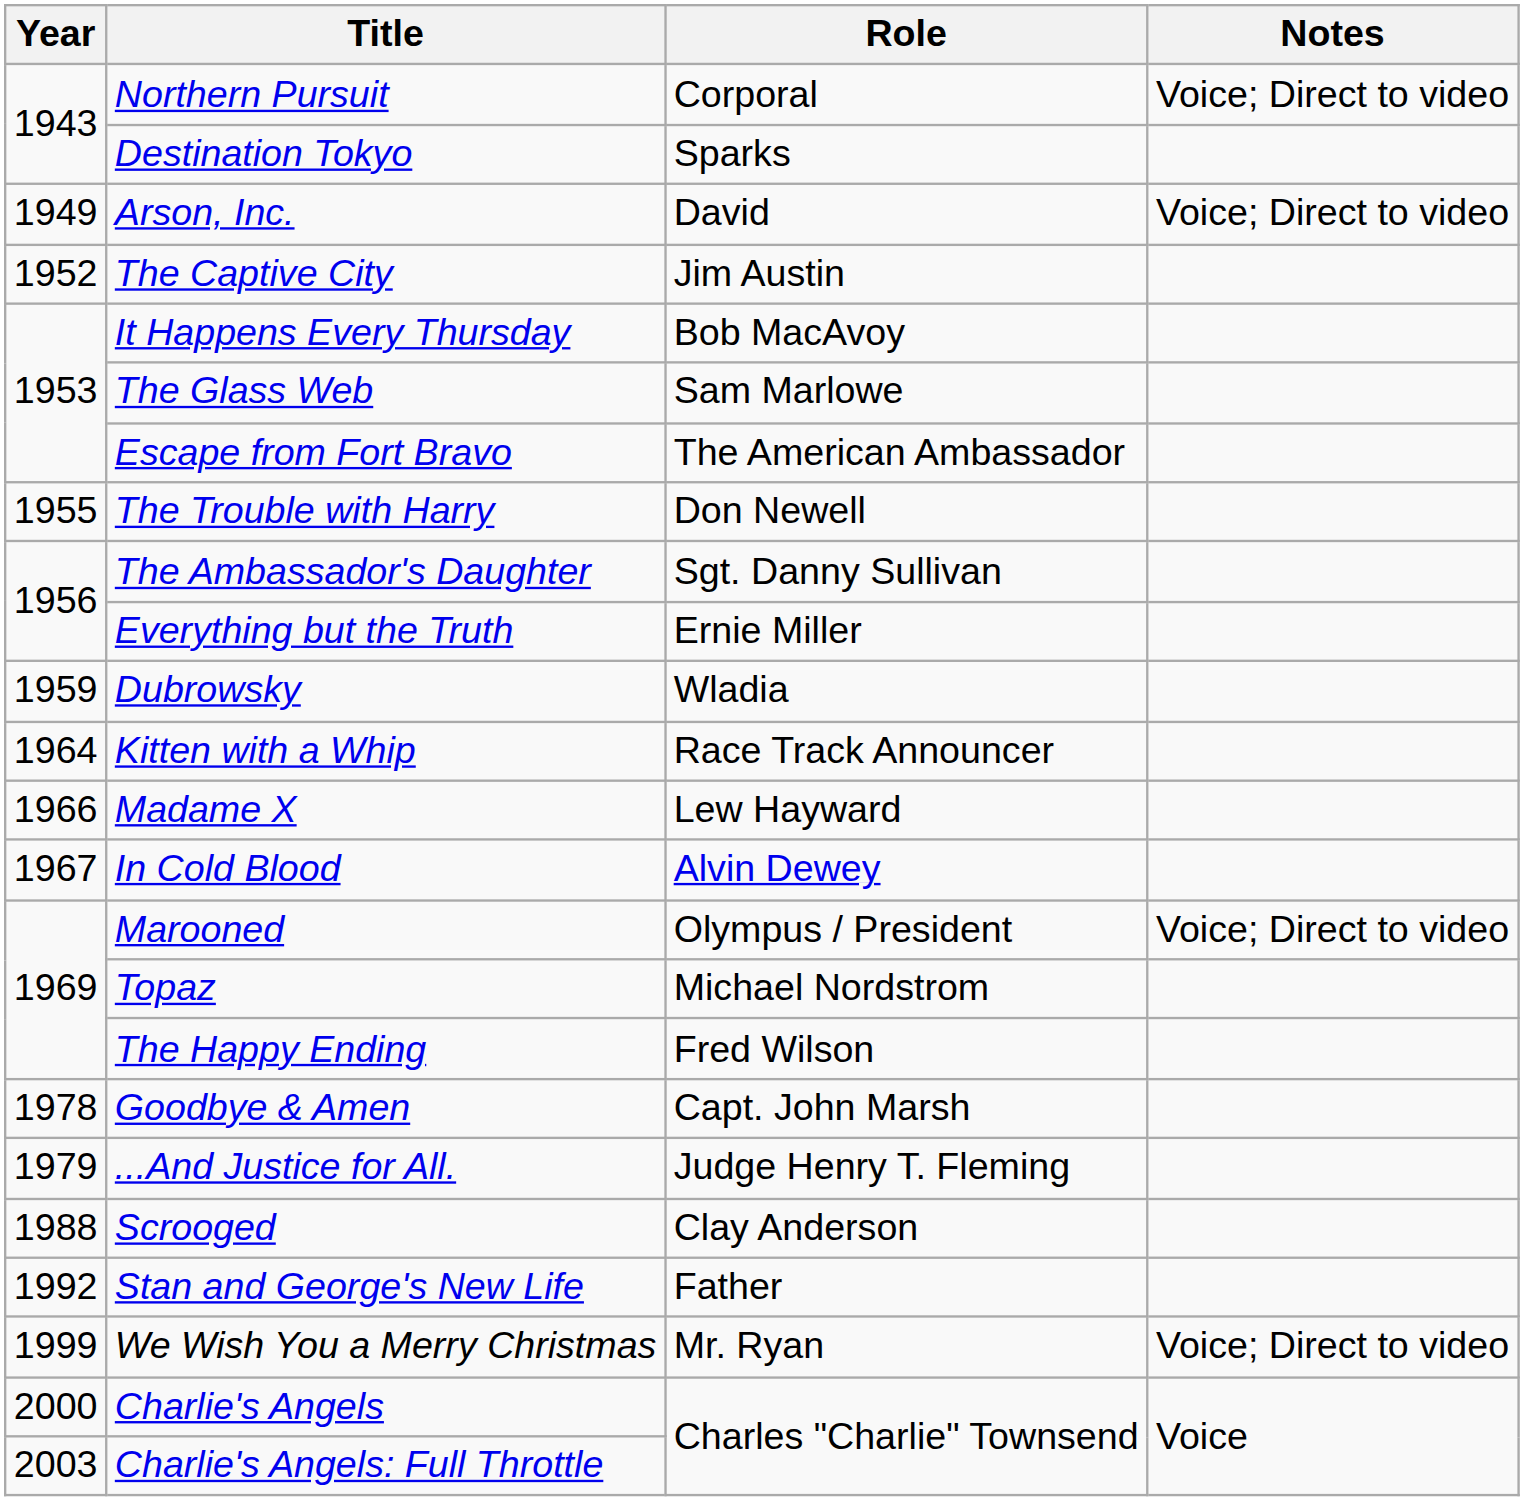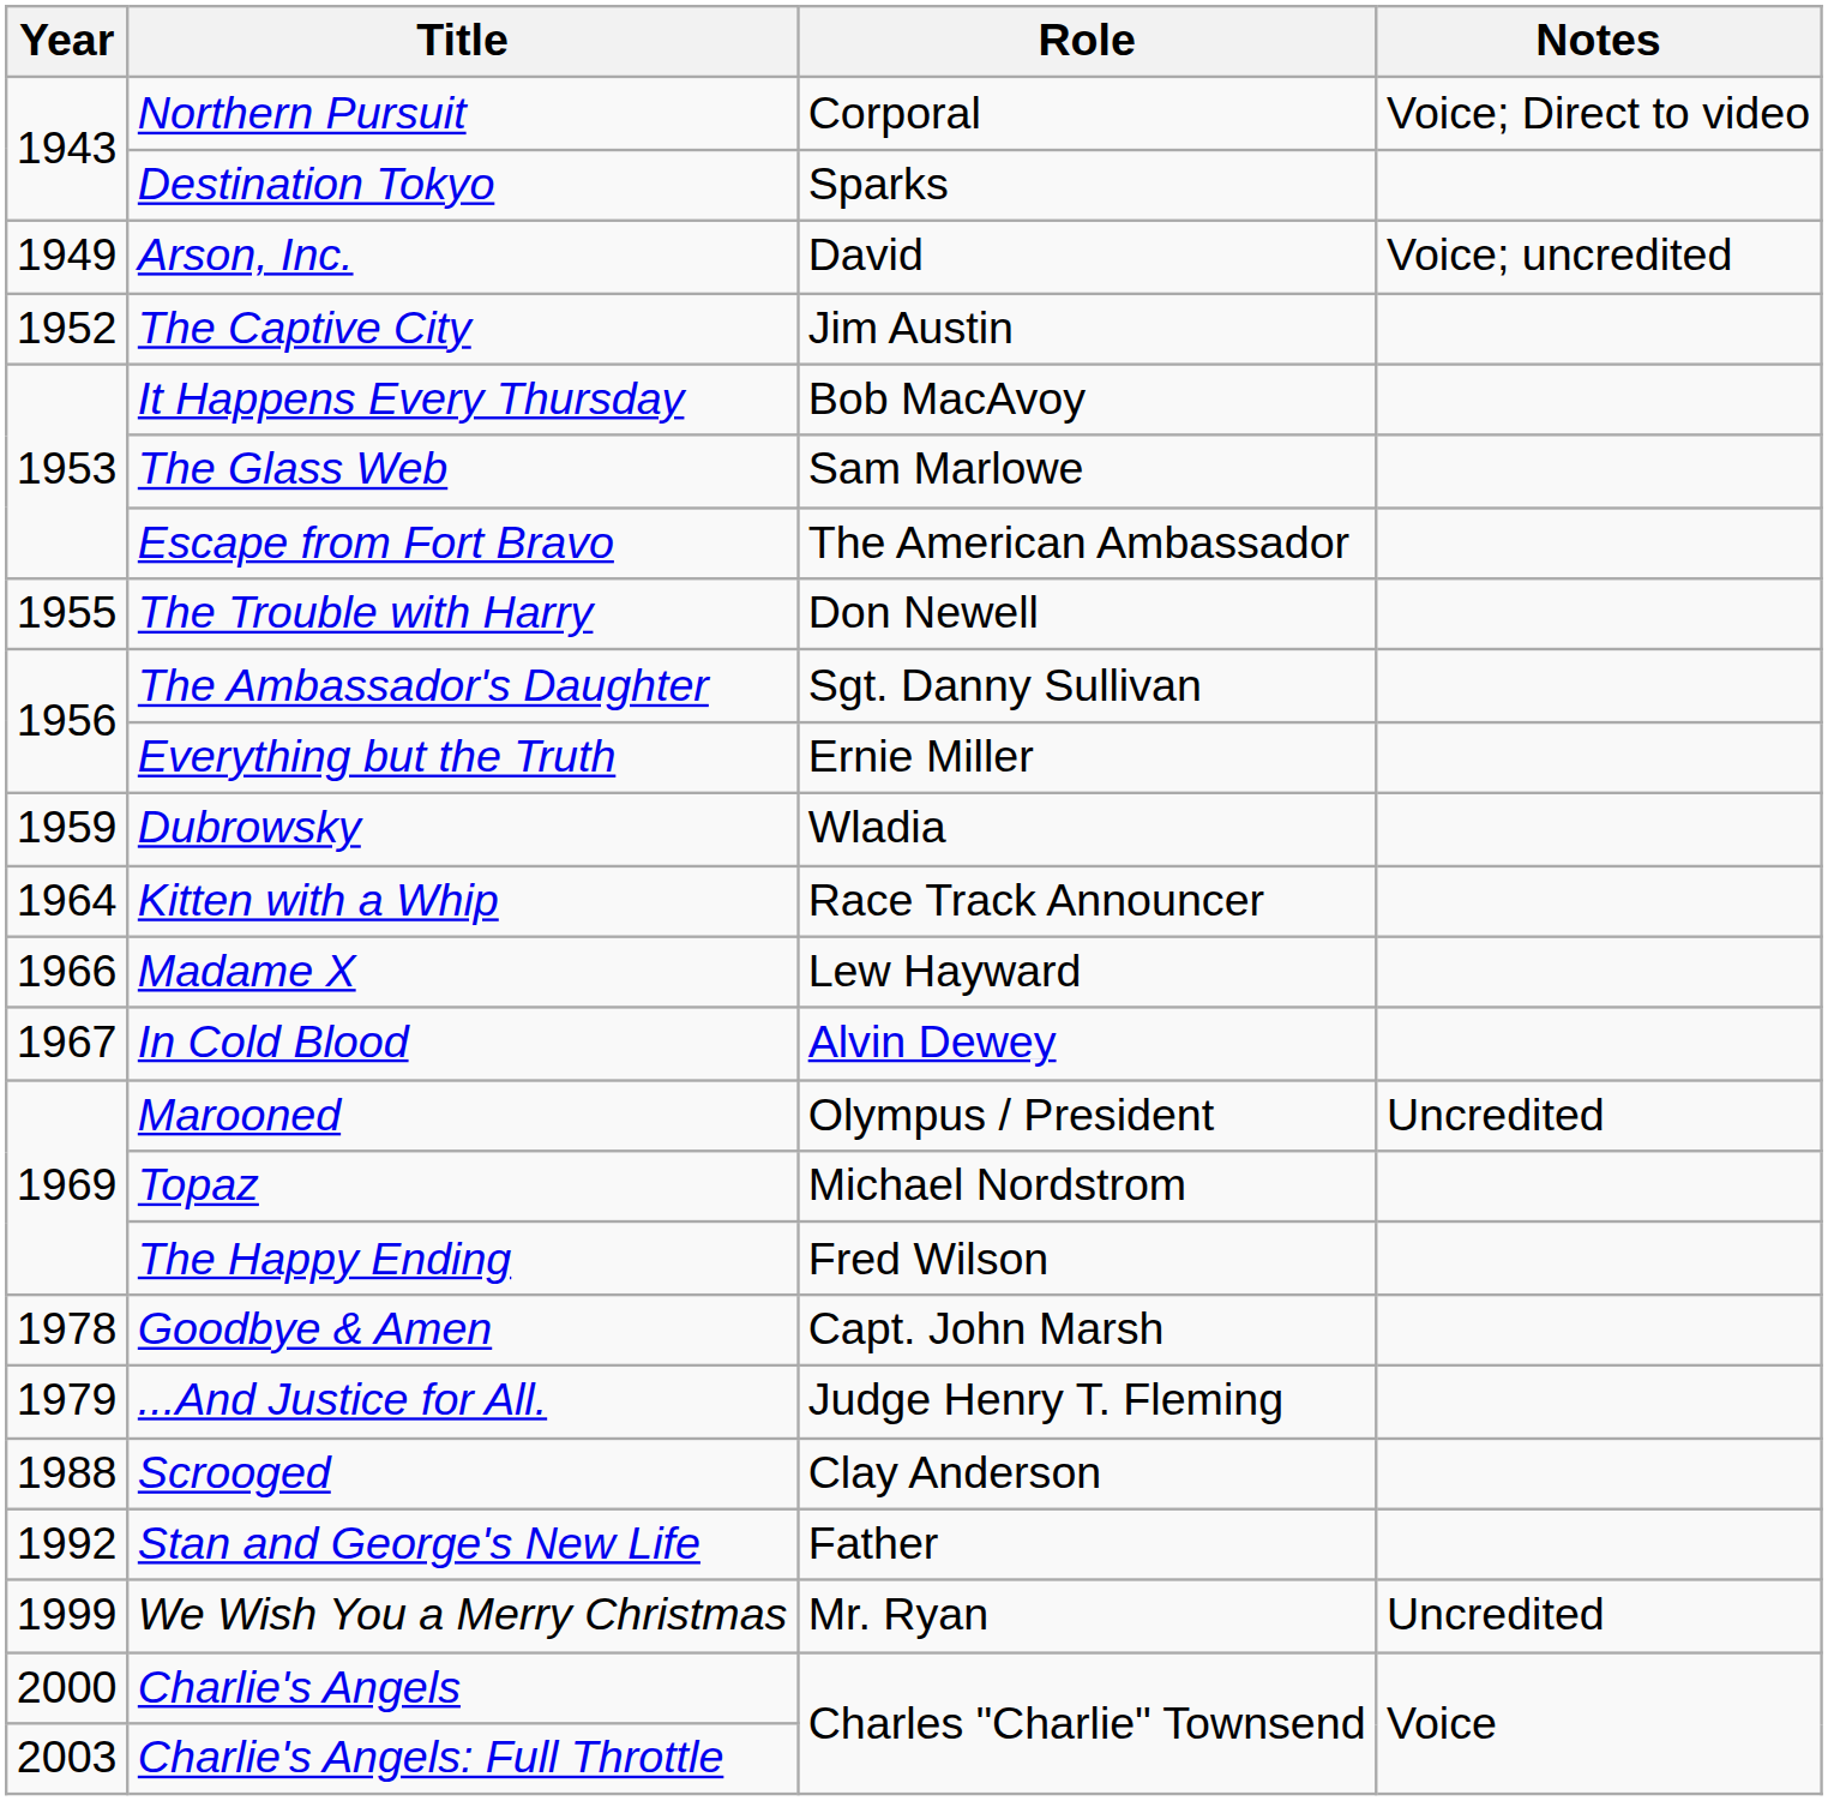 <table class="wikitable sortable">
 <tr>
 <th>Year</th>
 <th>Title</th>
 <th>Role</th>
 <th class="unsortable">Notes</th>
 </tr>
 <tr>
 <td rowspan=2>1943</td>
 <td><em><a href='#'>Northern Pursuit</a></em></td>
 <td>Corporal</td>
 <td>Voice; Direct to video</td>
 </tr>
 <tr>
 <td><em><a href='#'>Destination Tokyo</a></em></td>
 <td>Sparks</td>
 <td></td>
 </tr>
 <tr>
 <td>1949</td>
 <td><em><a href='#'>Arson, Inc.</a></em></td>
 <td>David</td>
-<td>Voice; Direct to video</td>
+<td>Voice; uncredited</td>
 </tr>
 <tr>
 <td>1952</td>
 <td><em><a href='#'>The Captive City</a></em></td>
 <td>Jim Austin</td>
 <td></td>
 </tr>
 <tr>
 <td rowspan=3>1953</td>
 <td><em><a href='#'>It Happens Every Thursday</a></em></td>
 <td>Bob MacAvoy</td>
 <td></td>
 </tr>
 <tr>
 <td><em><a href='#'>The Glass Web</a></em></td>
 <td>Sam Marlowe</td>
 <td></td>
 </tr>
 <tr>
 <td><em><a href='#'>Escape from Fort Bravo</a></em></td>
 <td>The American Ambassador</td>
 <td></td>
 </tr>
 <tr>
 <td>1955</td>
 <td><em><a href='#'>The Trouble with Harry</a></em></td>
 <td>Don Newell</td>
 <td></td>
 </tr>
 <tr>
 <td rowspan=2>1956</td>
 <td><em><a href='#'>The Ambassador's Daughter</a></em></td>
 <td>Sgt. Danny Sullivan</td>
 <td></td>
 </tr>
 <tr>
 <td><em><a href='#'>Everything but the Truth</a></em></td>
 <td>Ernie Miller</td>
 <td></td>
 </tr>
 <tr>
 <td>1959</td>
 <td><em><a href='#'>Dubrowsky</a></em></td>
 <td>Wladia</td>
 <td></td>
 </tr>
 <tr>
 <td>1964</td>
 <td><em><a href='#'>Kitten with a Whip</a></em></td>
 <td>Race Track Announcer</td>
 <td></td>
 </tr>
 <tr>
 <td>1966</td>
 <td><em><a href='#'>Madame X</a></em></td>
 <td>Lew Hayward</td>
 <td></td>
 </tr>
 <tr>
 <td>1967</td>
 <td><em><a href='#'>In Cold Blood</a></em></td>
 <td><a href='#'>Alvin Dewey</a></td>
 <td></td>
 </tr>
 <tr>
 <td rowspan=3>1969</td>
 <td><em><a href='#'>Marooned</a></em></td>
 <td>Olympus / President</td>
-<td>Voice; Direct to video</td>
+<td>Uncredited</td>
 </tr>
 <tr>
 <td><em><a href='#'>Topaz</a></em></td>
 <td>Michael Nordstrom</td>
 <td></td>
 </tr>
 <tr>
 <td><em><a href='#'>The Happy Ending</a></em></td>
 <td>Fred Wilson</td>
 <td></td>
 </tr>
 <tr>
 <td>1978</td>
 <td><em><a href='#'>Goodbye & Amen</a></em></td>
 <td>Capt. John Marsh</td>
 <td></td>
 </tr>
 <tr>
 <td>1979</td>
 <td><em><a href='#'>...And Justice for All.</a></em></td>
 <td>Judge Henry T. Fleming</td>
 <td></td>
 </tr>
 <tr>
 <td>1988</td>
 <td><em><a href='#'>Scrooged</a></em></td>
 <td>Clay Anderson</td>
 <td></td>
 </tr>
 <tr>
 <td>1992</td>
 <td><em><a href='#'>Stan and George's New Life</a></em></td>
 <td>Father</td>
 <td></td>
 </tr>
 <tr>
 <td>1999</td>
 <td><em>We Wish You a Merry Christmas</em></td>
 <td>Mr. Ryan</td>
-<td>Voice; Direct to video</td>
+<td>Uncredited</td>
 </tr>
 <tr>
 <td>2000</td>
 <td><em><a href='#'>Charlie's Angels</a></em></td>
 <td rowspan=2>Charles "Charlie" Townsend</td>
 <td rowspan=2>Voice</td>
 </tr>
 <tr>
 <td>2003</td>
 <td><em><a href='#'>Charlie's Angels: Full Throttle</a></em></td>
 </tr>
 </table>
